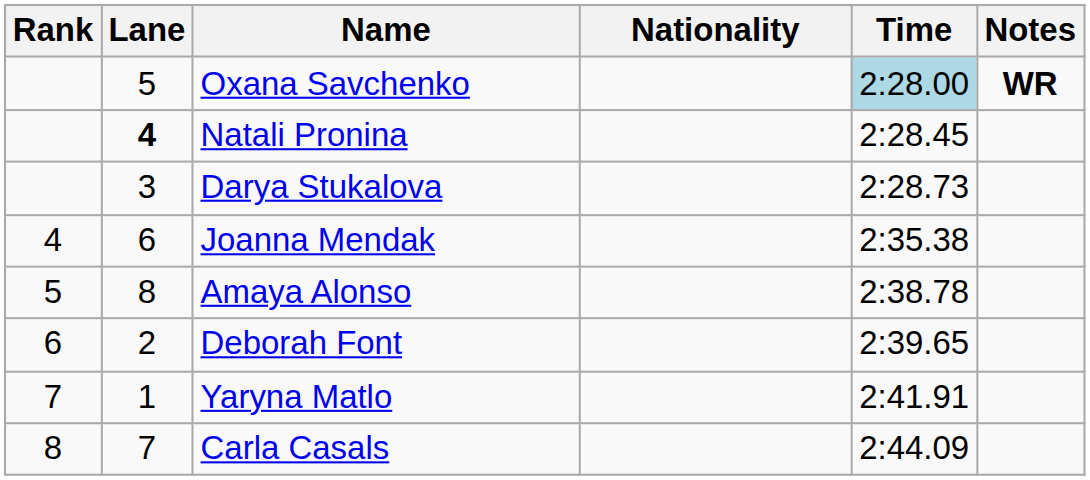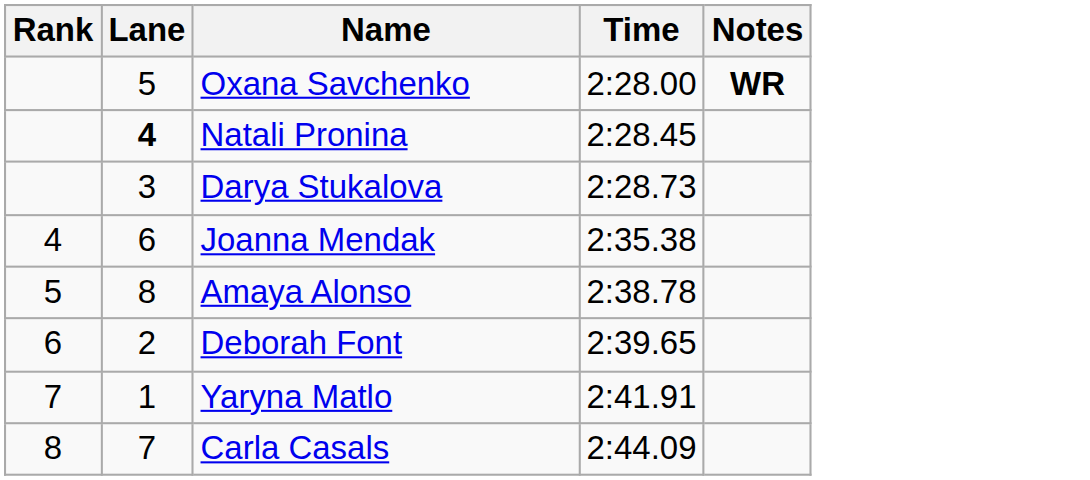 <table class="wikitable sortable" style="text-align:center">
 <tr>
 <th>Rank</th>
 <th>Lane</th>
 <th style="width:180px">Name</th>
-<th style="width:125px">Nationality</th>
 <th>Time</th>
 <th>Notes</th>
 </tr>
 <tr>
 <td></td>
 <td>5</td>
 <td style="text-align:left;"><a href='#'>Oxana Savchenko</a></td>
-<td style="text-align:left;"></td>
-<td style="background: lightblue;">2:28.00</td>
+<td>2:28.00</td>
 <td><strong>WR</strong></td>
 </tr>
 <tr>
 <td></td>
 <td><strong>4</strong></td>
 <td style="text-align:left;"><a href='#'>Natali Pronina</a></td>
-<td style="text-align:left;"></td>
 <td>2:28.45</td>
 <td></td>
 </tr>
 <tr>
 <td></td>
 <td>3</td>
 <td style="text-align:left;"><a href='#'>Darya Stukalova</a></td>
-<td style="text-align:left;"></td>
 <td>2:28.73</td>
 <td></td>
 </tr>
 <tr>
 <td>4</td>
 <td>6</td>
 <td style="text-align:left;"><a href='#'>Joanna Mendak</a></td>
-<td style="text-align:left;"></td>
 <td>2:35.38</td>
 <td></td>
 </tr>
 <tr>
 <td>5</td>
 <td>8</td>
 <td style="text-align:left;"><a href='#'>Amaya Alonso</a></td>
-<td style="text-align:left;"></td>
 <td>2:38.78</td>
 <td></td>
 </tr>
 <tr>
 <td>6</td>
 <td>2</td>
 <td style="text-align:left;"><a href='#'>Deborah Font</a></td>
-<td style="text-align:left;"></td>
 <td>2:39.65</td>
 <td></td>
 </tr>
 <tr>
 <td>7</td>
 <td>1</td>
 <td style="text-align:left;"><a href='#'>Yaryna Matlo</a></td>
-<td style="text-align:left;"></td>
 <td>2:41.91</td>
 <td></td>
 </tr>
 <tr>
 <td>8</td>
 <td>7</td>
 <td style="text-align:left;"><a href='#'>Carla Casals</a></td>
-<td style="text-align:left;"></td>
 <td>2:44.09</td>
 <td></td>
 </tr>
 </table>
